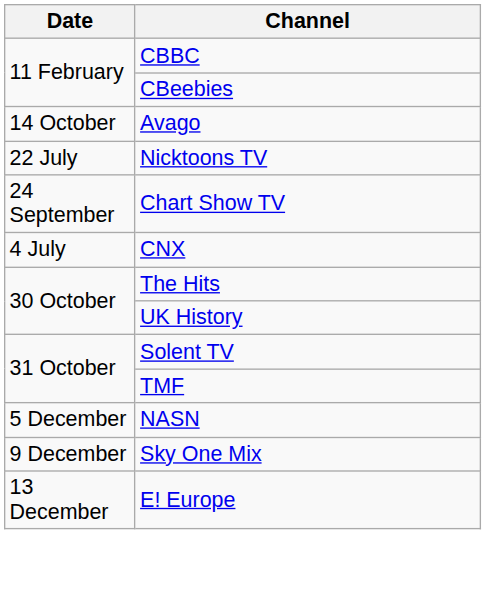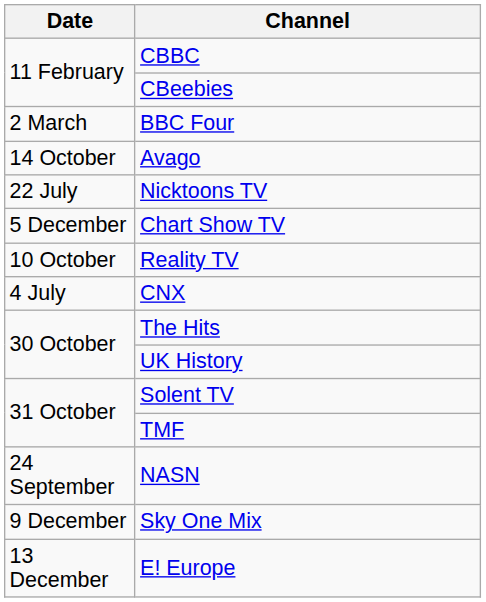 <table class="wikitable">
 <tr>
 <th width=90>Date</th>
 <th width=250>Channel</th>
 </tr>
 <tr>
 <td rowspan=2>11 February</td>
 <td><a href='#'>CBBC</a></td>
 </tr>
 <tr>
 <td><a href='#'>CBeebies</a></td>
 </tr>
 <tr>
+<td>2 March</td>
+<td><a href='#'>BBC Four</a></td>
+</tr>
+<tr>
 <td>14 October</td>
 <td><a href='#'>Avago</a></td>
 </tr>
 <tr>
 <td>22 July</td>
 <td><a href='#'>Nicktoons TV</a></td>
 </tr>
 <tr>
-<td>24 September</td>
+<td>5 December</td>
 <td><a href='#'>Chart Show TV</a></td>
+</tr>
+<tr>
+<td>10 October</td>
+<td><a href='#'>Reality TV</a></td>
 </tr>
 <tr>
 <td>4 July</td>
 <td><a href='#'>CNX</a></td>
 </tr>
 <tr>
 <td rowspan=2>30 October</td>
 <td><a href='#'>The Hits</a></td>
 </tr>
 <tr>
 <td><a href='#'>UK History</a></td>
 </tr>
 <tr>
 <td rowspan=2>31 October</td>
 <td><a href='#'>Solent TV</a></td>
 </tr>
 <tr>
 <td><a href='#'>TMF</a></td>
 </tr>
 <tr>
-<td>5 December</td>
+<td>24 September</td>
 <td><a href='#'>NASN</a></td>
 </tr>
 <tr>
 <td>9 December</td>
 <td><a href='#'>Sky One Mix</a></td>
 </tr>
 <tr>
 <td>13 December</td>
 <td><a href='#'>E! Europe</a></td>
 </tr>
 </table>
